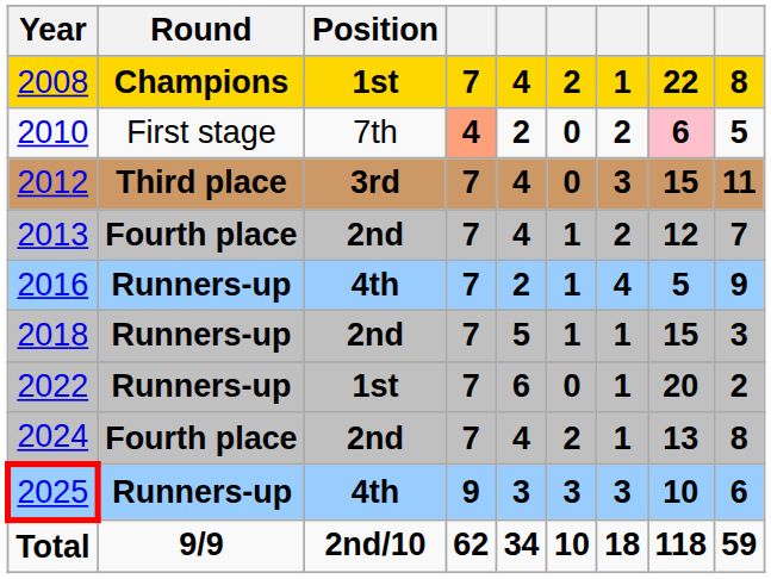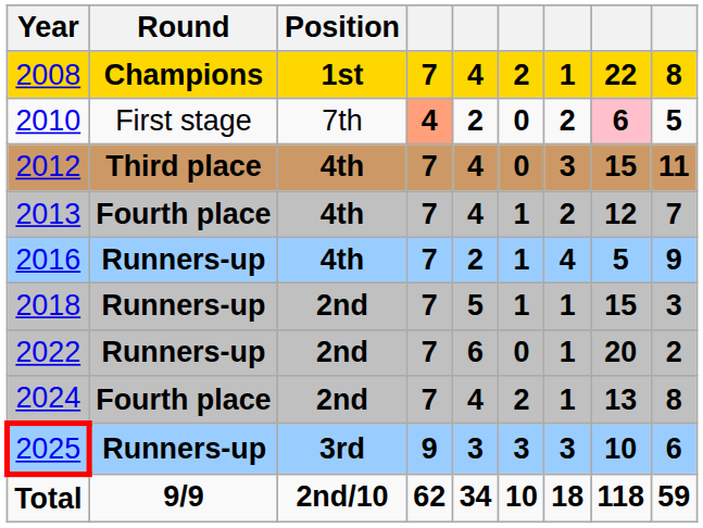 <table class="wikitable" style="text-align: center;">
 <tr>
 <th>Year</th>
 <th>Round</th>
 <th>Position</th>
 <th></th>
 <th></th>
 <th></th>
 <th></th>
 <th></th>
 <th></th>
 </tr>
 <tr style="background:gold;">
 <td> <a href='#'>2008</a></td>
 <td><strong>Champions</strong></td>
 <td><strong>1st</strong></td>
 <td><strong>7</strong></td>
 <td><strong>4</strong></td>
 <td><strong>2</strong></td>
 <td><strong>1</strong></td>
 <td><strong>22</strong></td>
 <td><strong>8</strong></td>
 </tr>
 <tr>
 <td> <a href='#'>2010</a></td>
 <td>First stage</td>
 <td>7th</td>
 <td style="background: lightsalmon;"><strong>4</strong></td>
 <td><strong>2</strong></td>
 <td><strong>0</strong></td>
 <td><strong>2</strong></td>
 <td style="background: pink;"><strong>6</strong></td>
 <td><strong>5</strong></td>
 </tr>
 <tr style="background:#cc9966;">
 <td> <a href='#'>2012</a></td>
 <td><strong>Third place</strong></td>
-<td><strong>3rd</strong></td>
+<td><strong>4th</strong></td>
 <td><strong>7</strong></td>
 <td><strong>4</strong></td>
 <td><strong>0</strong></td>
 <td><strong>3</strong></td>
 <td><strong>15</strong></td>
 <td><strong>11</strong></td>
 </tr>
 <tr style="background:silver;">
 <td> <a href='#'>2013</a></td>
 <td><strong>Fourth place</strong></td>
-<td><strong>2nd</strong></td>
+<td><strong>4th</strong></td>
 <td><strong>7</strong></td>
 <td><strong>4</strong></td>
 <td><strong>1</strong></td>
 <td><strong>2</strong></td>
 <td><strong>12</strong></td>
 <td><strong>7</strong></td>
 </tr>
 <tr style="background:#9acdff;">
 <td> <a href='#'>2016</a></td>
 <td><strong>Runners-up</strong></td>
 <td><strong>4th</strong></td>
 <td><strong>7</strong></td>
 <td><strong>2</strong></td>
 <td><strong>1</strong></td>
 <td><strong>4</strong></td>
 <td><strong>5</strong></td>
 <td><strong>9</strong></td>
 </tr>
 <tr style="background:silver;">
 <td> <a href='#'>2018</a></td>
 <td><strong>Runners-up</strong></td>
 <td><strong>2nd</strong></td>
 <td><strong>7</strong></td>
 <td><strong>5</strong></td>
 <td><strong>1</strong></td>
 <td><strong>1</strong></td>
 <td><strong>15</strong></td>
 <td><strong>3</strong></td>
 </tr>
 <tr style="background:silver;">
 <td> <a href='#'>2022</a></td>
 <td><strong>Runners-up</strong></td>
-<td><strong>1st</strong></td>
+<td><strong>2nd</strong></td>
 <td><strong>7</strong></td>
 <td><strong>6</strong></td>
 <td><strong>0</strong></td>
 <td><strong>1</strong></td>
 <td><strong>20</strong></td>
 <td><strong>2</strong></td>
 </tr>
 <tr style="background:silver;">
 <td> <a href='#'>2024</a></td>
 <td><strong>Fourth place</strong></td>
 <td><strong>2nd</strong></td>
 <td><strong>7</strong></td>
 <td><strong>4</strong></td>
 <td><strong>2</strong></td>
 <td><strong>1</strong></td>
 <td><strong>13</strong></td>
 <td><strong>8</strong></td>
 </tr>
 <tr style="background:#9acdff;">
 <td style="border: 3px solid red;"> <a href='#'>2025</a></td>
 <td><strong>Runners-up</strong></td>
-<td><strong>4th</strong></td>
+<td><strong>3rd</strong></td>
 <td><strong>9</strong></td>
 <td><strong>3</strong></td>
 <td><strong>3</strong></td>
 <td><strong>3</strong></td>
 <td><strong>10</strong></td>
 <td><strong>6</strong></td>
 </tr>
 <tr>
 <td><strong>Total</strong></td>
 <td><strong>9/9</strong></td>
 <td><strong>2nd/10</strong></td>
 <td><strong>62</strong></td>
 <td><strong>34</strong></td>
 <td><strong>10</strong></td>
 <td><strong>18</strong></td>
 <td><strong>118</strong></td>
 <td><strong>59</strong></td>
 </tr>
 </table>
